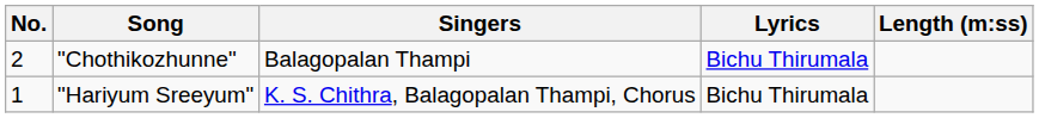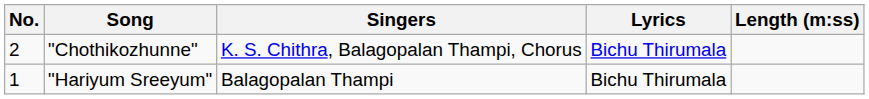 <table class="wikitable" style="font-size:95%;">
 <tr>
 <th>No.</th>
 <th>Song</th>
 <th>Singers</th>
 <th>Lyrics</th>
 <th>Length (m:ss)</th>
 </tr>
 <tr>
 <td>2</td>
 <td>"Chothikozhunne"</td>
-<td>Balagopalan Thampi</td>
+<td><a href='#'>K. S. Chithra</a>, Balagopalan Thampi, Chorus</td>
 <td><a href='#'>Bichu Thirumala</a></td>
 <td></td>
 </tr>
 <tr>
 <td>1</td>
 <td>"Hariyum Sreeyum"</td>
-<td><a href='#'>K. S. Chithra</a>, Balagopalan Thampi, Chorus</td>
+<td>Balagopalan Thampi</td>
 <td>Bichu Thirumala</td>
 <td></td>
 </tr>
 </table>
